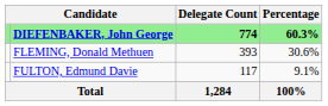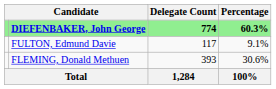 <table class="wikitable">
 <tr>
 <th colspan="2">Candidate</th>
 <th>Delegate Count</th>
 <th>Percentage</th>
 </tr>
 <tr style="background:lightgreen;">
 <td></td>
 <td><strong><a href='#'>DIEFENBAKER, John George</a></strong></td>
 <td align="right"><strong>774</strong></td>
 <td align="right"><strong>60.3%</strong></td>
 </tr>
 <tr>
 <td></td>
+<td><a href='#'>FULTON, Edmund Davie</a></td>
+<td align="right">117</td>
+<td align="right">9.1%</td>
+</tr>
+<tr>
+<td></td>
 <td><a href='#'>FLEMING, Donald Methuen</a></td>
 <td align="right">393</td>
 <td align="right">30.6%</td>
-</tr>
-<tr>
-<td></td>
-<td><a href='#'>FULTON, Edmund Davie</a></td>
-<td align="right">117</td>
-<td align="right">9.1%</td>
 </tr>
 <tr>
 <th colspan="2">Total</th>
 <th align="right">1,284</th>
 <th align="right">100%</th>
 </tr>
 </table>
